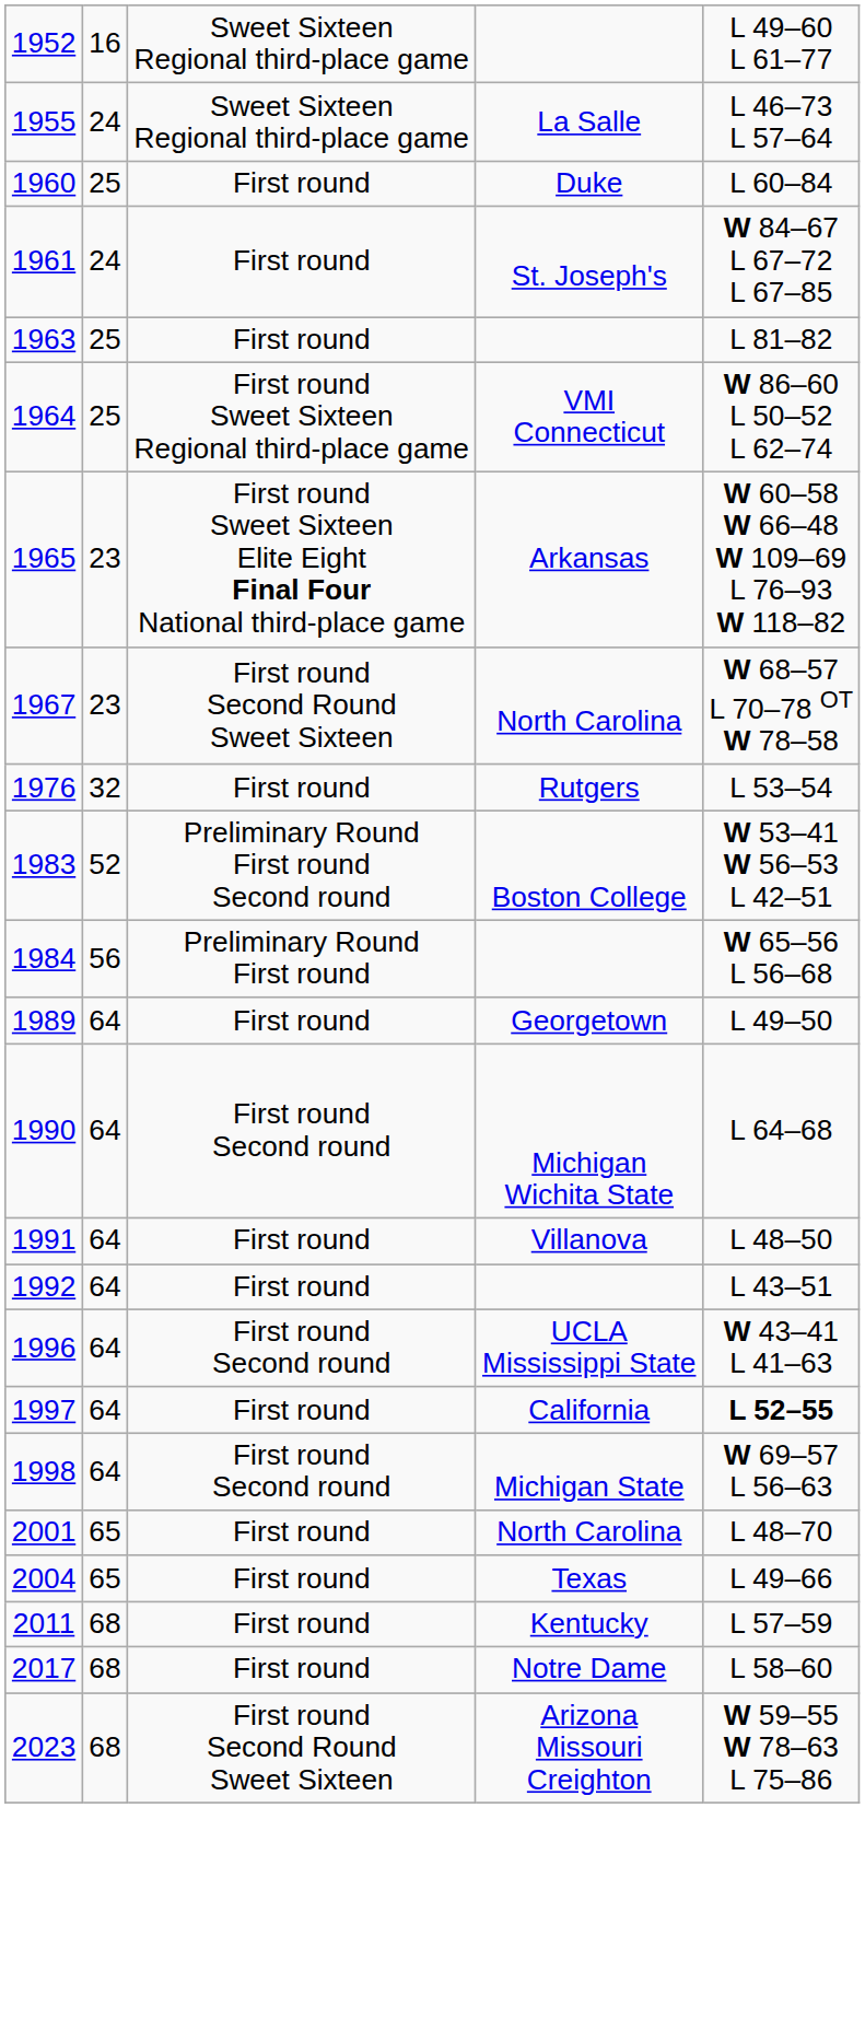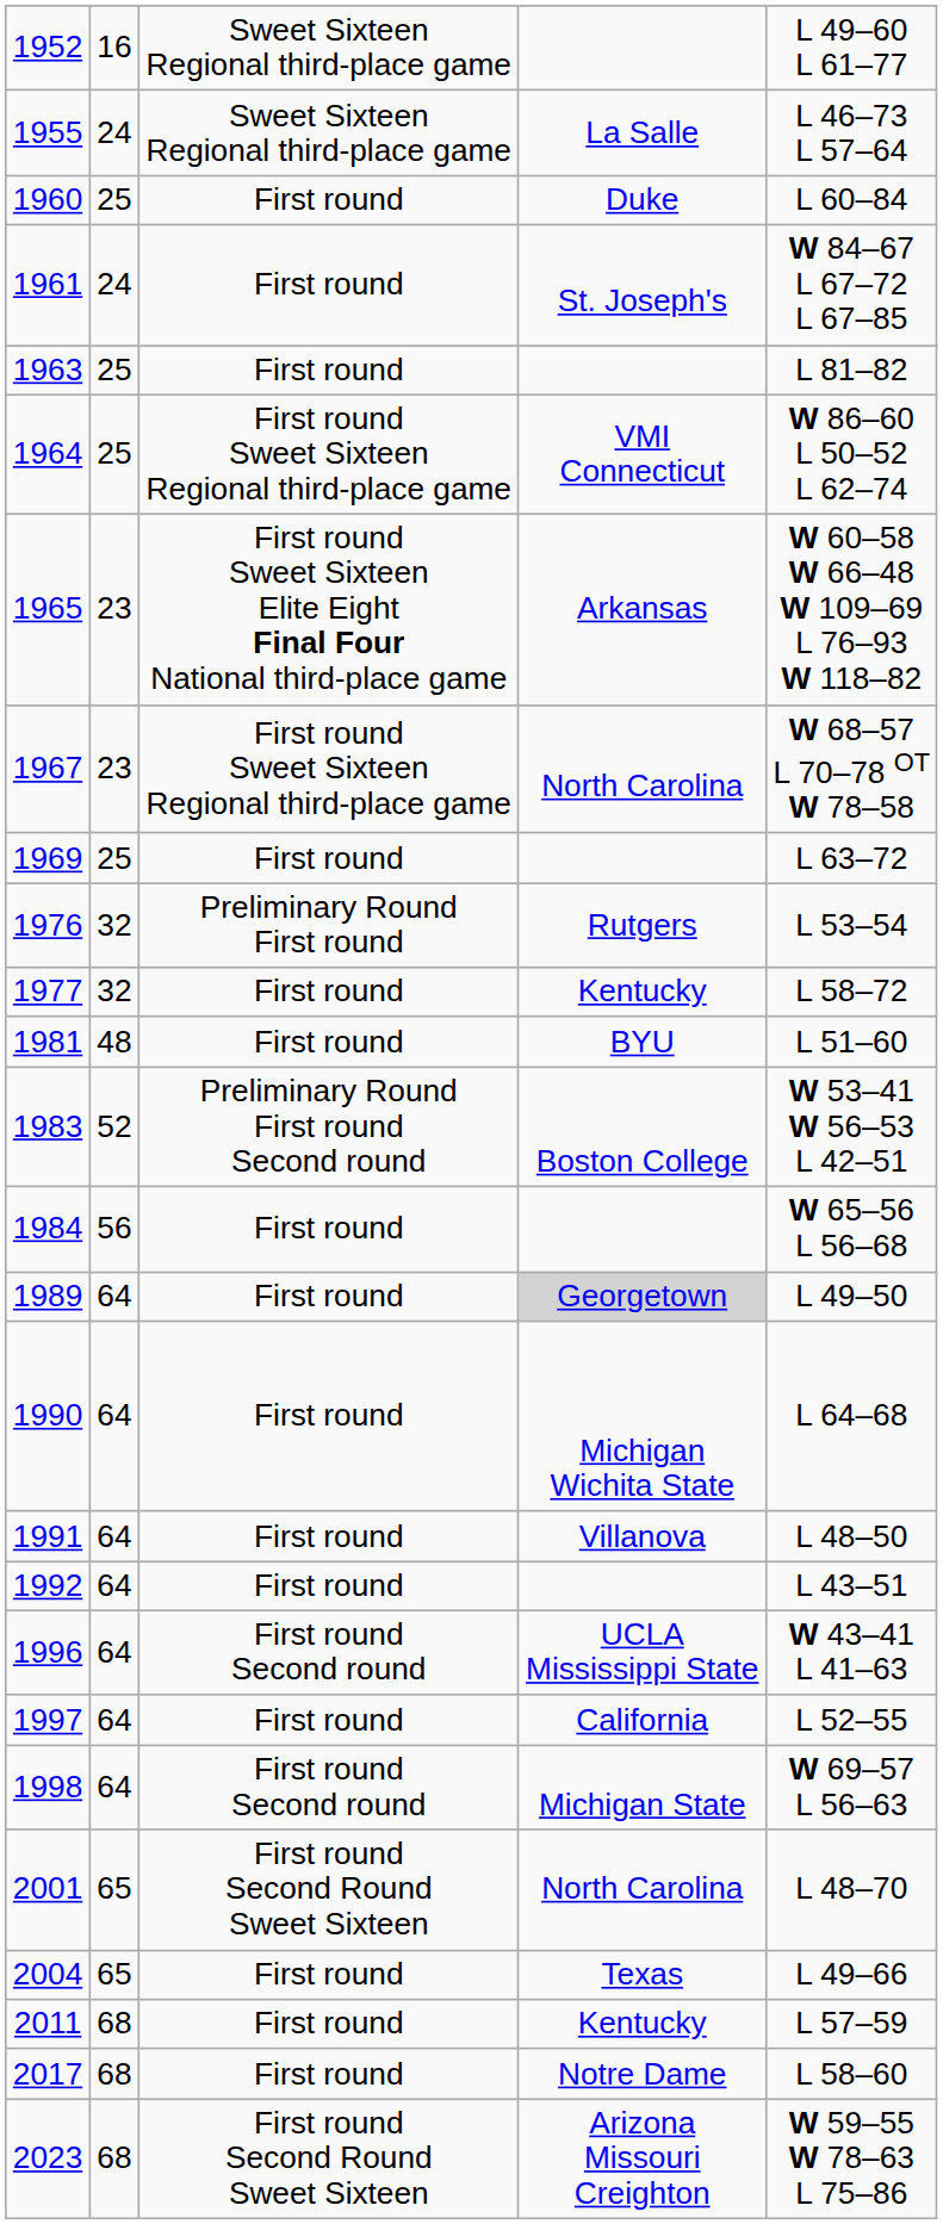 <table class="wikitable">
 <tr align="center">
 <td><a href='#'>1952</a></td>
 <td>16</td>
 <td>Sweet Sixteen<br>Regional third-place game</td>
 <td><br></td>
 <td>L 49–60<br>L 61–77</td>
 </tr>
 <tr align="center">
 <td><a href='#'>1955</a></td>
 <td>24</td>
 <td>Sweet Sixteen<br>Regional third-place game</td>
 <td><a href='#'>La Salle</a><br></td>
 <td>L 46–73<br>L 57–64</td>
 </tr>
 <tr align="center">
 <td><a href='#'>1960</a></td>
 <td>25</td>
 <td>First round</td>
 <td><a href='#'>Duke</a></td>
 <td>L 60–84</td>
 </tr>
 <tr align="center">
 <td><a href='#'>1961</a></td>
 <td>24</td>
 <td>First round</td>
 <td><br><a href='#'>St. Joseph's</a><br></td>
 <td><strong>W</strong> 84–67<br>L 67–72<br>L 67–85</td>
 </tr>
 <tr align="center">
 <td><a href='#'>1963</a></td>
 <td>25</td>
 <td>First round</td>
 <td></td>
 <td>L 81–82</td>
 </tr>
 <tr align="center">
 <td><a href='#'>1964</a></td>
 <td>25</td>
 <td>First round<br>Sweet Sixteen<br>Regional third-place game</td>
 <td><a href='#'>VMI</a><br><a href='#'>Connecticut</a><br></td>
 <td><strong>W</strong> 86–60<br>L 50–52<br>L 62–74</td>
 </tr>
 <tr align="center">
 <td><a href='#'>1965</a></td>
 <td>23</td>
 <td>First round<br>Sweet Sixteen<br>Elite Eight<br><strong>Final Four</strong><br>National third-place game</td>
 <td><a href='#'>Arkansas</a></td>
 <td><strong>W</strong> 60–58<br><strong>W</strong> 66–48<br><strong>W</strong> 109–69<br>L 76–93<br><strong>W</strong> 118–82</td>
 </tr>
 <tr align="center">
 <td><a href='#'>1967</a></td>
 <td>23</td>
-<td>First round<br>Second Round<br>Sweet Sixteen</td>
+<td>First round<br>Sweet Sixteen<br>Regional third-place game</td>
 <td><br><a href='#'>North Carolina</a><br></td>
 <td><strong>W</strong> 68–57<br>L 70–78 <sup>OT</sup><br><strong>W</strong> 78–58</td>
 </tr>
 <tr align="center">
+<td><a href='#'>1969</a></td>
+<td>25</td>
+<td>First round</td>
+<td></td>
+<td>L 63–72</td>
+</tr>
+<tr align="center">
 <td><a href='#'>1976</a></td>
 <td>32</td>
-<td>First round</td>
+<td>Preliminary Round<br>First round</td>
 <td><a href='#'>Rutgers</a></td>
 <td>L 53–54</td>
+</tr>
+<tr align="center">
+<td><a href='#'>1977</a></td>
+<td>32</td>
+<td>First round</td>
+<td><a href='#'>Kentucky</a></td>
+<td>L 58–72</td>
+</tr>
+<tr align="center">
+<td><a href='#'>1981</a></td>
+<td>48</td>
+<td>First round</td>
+<td><a href='#'>BYU</a></td>
+<td>L 51–60</td>
 </tr>
 <tr align="center">
 <td><a href='#'>1983</a></td>
 <td>52</td>
 <td>Preliminary Round<br>First round<br>Second round</td>
 <td><br><br><a href='#'>Boston College</a></td>
 <td><strong>W</strong> 53–41<br><strong>W</strong> 56–53<br>L 42–51</td>
 </tr>
 <tr align="center">
 <td><a href='#'>1984</a></td>
 <td>56</td>
-<td>Preliminary Round<br>First round</td>
+<td>First round</td>
 <td><br></td>
 <td><strong>W</strong> 65–56<br>L 56–68</td>
 </tr>
 <tr align="center">
 <td><a href='#'>1989</a></td>
 <td>64</td>
 <td>First round</td>
-<td><a href='#'>Georgetown</a></td>
+<td style="background: lightgrey;"><a href='#'>Georgetown</a></td>
 <td>L 49–50</td>
 </tr>
 <tr align="center">
 <td><a href='#'>1990</a></td>
 <td>64</td>
-<td>First round<br>Second round</td>
+<td>First round</td>
 <td><br><br><br><a href='#'>Michigan</a><br><a href='#'>Wichita State</a></td>
 <td>L 64–68</td>
 </tr>
 <tr align="center">
 <td><a href='#'>1991</a></td>
 <td>64</td>
 <td>First round</td>
 <td><a href='#'>Villanova</a></td>
 <td>L 48–50</td>
 </tr>
 <tr align="center">
 <td><a href='#'>1992</a></td>
 <td>64</td>
 <td>First round</td>
 <td></td>
 <td>L 43–51</td>
 </tr>
 <tr align="center">
 <td><a href='#'>1996</a></td>
 <td>64</td>
 <td>First round<br>Second round</td>
 <td><a href='#'>UCLA</a><br><a href='#'>Mississippi State</a></td>
 <td><strong>W</strong> 43–41<br>L 41–63</td>
 </tr>
 <tr align="center">
 <td><a href='#'>1997</a></td>
 <td>64</td>
 <td>First round</td>
 <td><a href='#'>California</a></td>
-<td><strong>L 52–55</strong></td>
+<td>L 52–55</td>
 </tr>
 <tr align="center">
 <td><a href='#'>1998</a></td>
 <td>64</td>
 <td>First round<br>Second round</td>
 <td><br><a href='#'>Michigan State</a></td>
 <td><strong>W</strong> 69–57<br>L 56–63</td>
 </tr>
 <tr align="center">
 <td><a href='#'>2001</a></td>
 <td>65</td>
-<td>First round</td>
+<td>First round<br>Second Round<br>Sweet Sixteen</td>
 <td><a href='#'>North Carolina</a></td>
 <td>L 48–70</td>
 </tr>
 <tr align="center">
 <td><a href='#'>2004</a></td>
 <td>65</td>
 <td>First round</td>
 <td><a href='#'>Texas</a></td>
 <td>L 49–66</td>
 </tr>
 <tr align="center">
 <td><a href='#'>2011</a></td>
 <td>68</td>
 <td>First round</td>
 <td><a href='#'>Kentucky</a></td>
 <td>L 57–59</td>
 </tr>
 <tr align="center">
 <td><a href='#'>2017</a></td>
 <td>68</td>
 <td>First round</td>
 <td><a href='#'>Notre Dame</a></td>
 <td>L 58–60</td>
 </tr>
 <tr align="center">
 <td><a href='#'>2023</a></td>
 <td>68</td>
 <td>First round<br>Second Round<br>Sweet Sixteen</td>
 <td><a href='#'>Arizona</a><br><a href='#'>Missouri</a><br><a href='#'>Creighton</a></td>
 <td><strong>W</strong> 59–55<br> <strong>W</strong> 78–63<br> L 75–86</td>
 </tr>
 </table>
